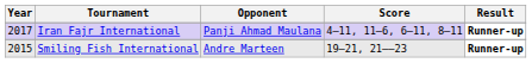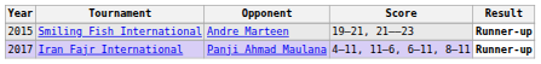 <table class="sortable wikitable" style="font-size: 90%;">
 <tr>
 <th>Year</th>
 <th>Tournament</th>
 <th>Opponent</th>
 <th>Score</th>
 <th>Result</th>
 </tr>
 <tr>
 </tr>
+<tr style="background:#E9E9E9">
+<td align="center">2015</td>
+<td align="left"><a href='#'>Smiling Fish International</a></td>
+<td align="left"> <a href='#'>Andre Marteen</a></td>
+<td align="left">19–21, 21––23</td>
+<td style="text-align:left; background:white"> <strong>Runner-up</strong></td>
+</tr>
+<tr>
+</tr>
 <tr style="background:#D8CEF6">
 <td align="center">2017</td>
 <td align="left"><a href='#'>Iran Fajr International</a></td>
 <td align="left"> <a href='#'>Panji Ahmad Maulana</a></td>
 <td align="left">4–11, 11–6, 6–11, 8–11</td>
 <td style="text-align:left; background:white"> <strong>Runner-up</strong></td>
 </tr>
-<tr>
-</tr>
-<tr style="background:#E9E9E9">
-<td align="center">2015</td>
-<td align="left"><a href='#'>Smiling Fish International</a></td>
-<td align="left"> <a href='#'>Andre Marteen</a></td>
-<td align="left">19–21, 21––23</td>
-<td style="text-align:left; background:white"> <strong>Runner-up</strong></td>
-</tr>
 </table>
